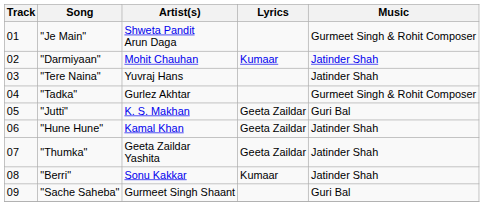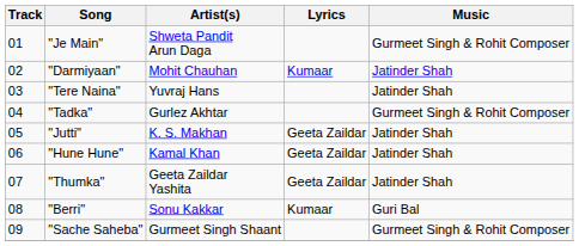 <table class="wikitable">
 <tr>
 <th>Track</th>
 <th>Song</th>
 <th>Artist(s)</th>
 <th>Lyrics</th>
 <th>Music</th>
 </tr>
 <tr>
 <td>01</td>
 <td>"Je Main"</td>
 <td><a href='#'>Shweta Pandit</a><br>Arun Daga</td>
 <td></td>
 <td>Gurmeet Singh & Rohit Composer</td>
 </tr>
 <tr>
 <td>02</td>
 <td>"Darmiyaan"</td>
 <td><a href='#'>Mohit Chauhan</a></td>
 <td><a href='#'>Kumaar</a></td>
 <td><a href='#'>Jatinder Shah</a></td>
 </tr>
 <tr>
 <td>03</td>
 <td>"Tere Naina"</td>
 <td>Yuvraj Hans</td>
 <td></td>
 <td>Jatinder Shah</td>
 </tr>
 <tr>
 <td>04</td>
 <td>"Tadka"</td>
 <td>Gurlez Akhtar</td>
 <td></td>
 <td>Gurmeet Singh & Rohit Composer</td>
 </tr>
 <tr>
 <td>05</td>
 <td>"Jutti"</td>
 <td><a href='#'>K. S. Makhan</a></td>
 <td>Geeta Zaildar</td>
-<td>Guri Bal</td>
+<td>Jatinder Shah</td>
 </tr>
 <tr>
 <td>06</td>
 <td>"Hune Hune"</td>
 <td><a href='#'>Kamal Khan</a></td>
 <td>Geeta Zaildar</td>
 <td>Jatinder Shah</td>
 </tr>
 <tr>
 <td>07</td>
 <td>"Thumka"</td>
 <td>Geeta Zaildar<br>Yashita</td>
 <td>Geeta Zaildar</td>
 <td>Jatinder Shah</td>
 </tr>
 <tr>
 <td>08</td>
 <td>"Berri"</td>
 <td><a href='#'>Sonu Kakkar</a></td>
 <td>Kumaar</td>
-<td>Jatinder Shah</td>
+<td>Guri Bal</td>
 </tr>
 <tr>
 <td>09</td>
 <td>"Sache Saheba"</td>
 <td>Gurmeet Singh Shaant</td>
 <td></td>
-<td>Guri Bal</td>
+<td>Gurmeet Singh & Rohit Composer</td>
 </tr>
 <tr>
 </tr>
 </table>
